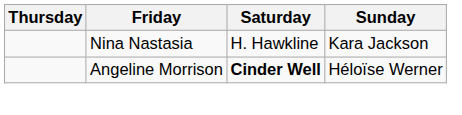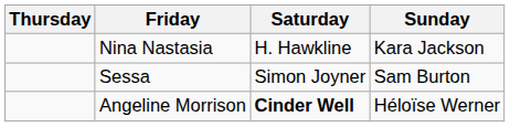 <table class="wikitable">
 <tr>
 <th>Thursday</th>
 <th>Friday</th>
 <th>Saturday</th>
 <th>Sunday</th>
 </tr>
 <tr>
 <td></td>
 <td>Nina Nastasia</td>
 <td>H. Hawkline</td>
 <td>Kara Jackson</td>
 </tr>
 <tr>
 <td></td>
+<td>Sessa</td>
+<td>Simon Joyner</td>
+<td>Sam Burton</td>
+</tr>
+<tr>
+<td></td>
 <td>Angeline Morrison</td>
 <td><strong>Cinder Well</strong></td>
 <td>Héloïse Werner</td>
 </tr>
 </table>
